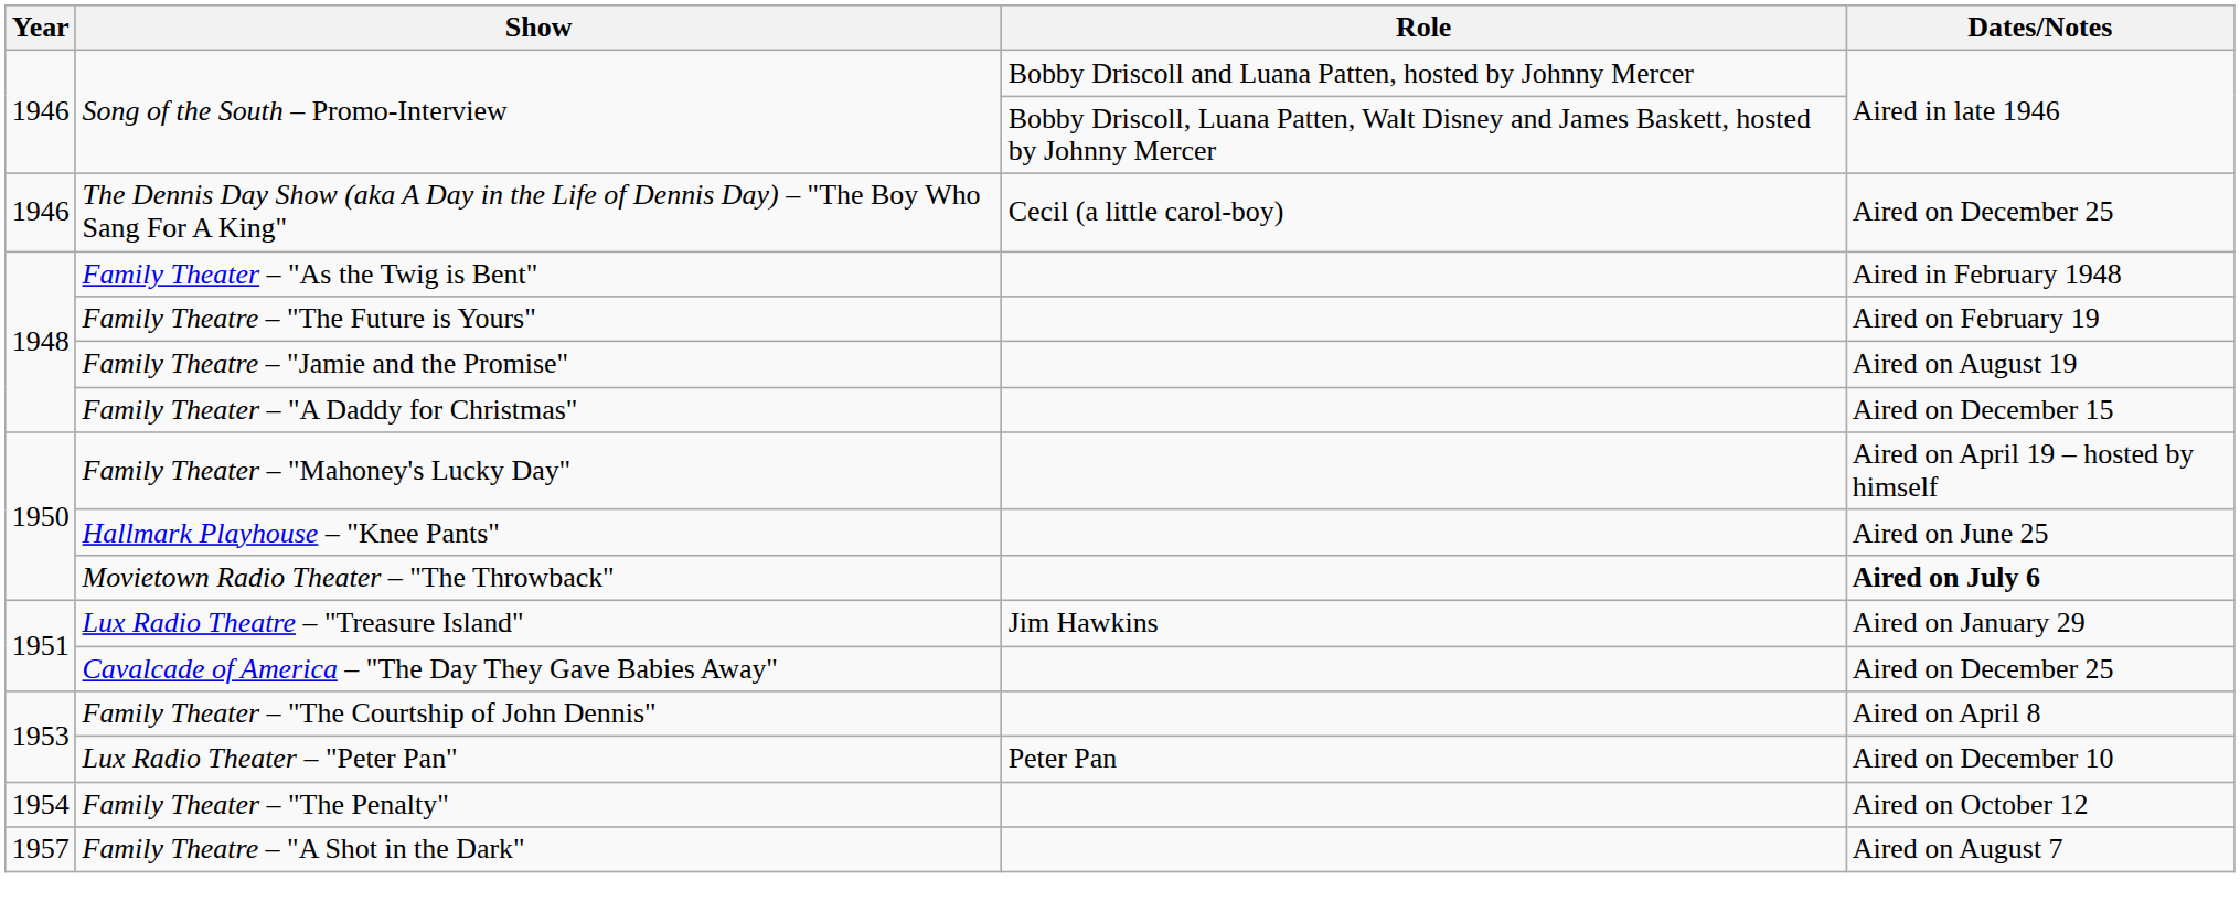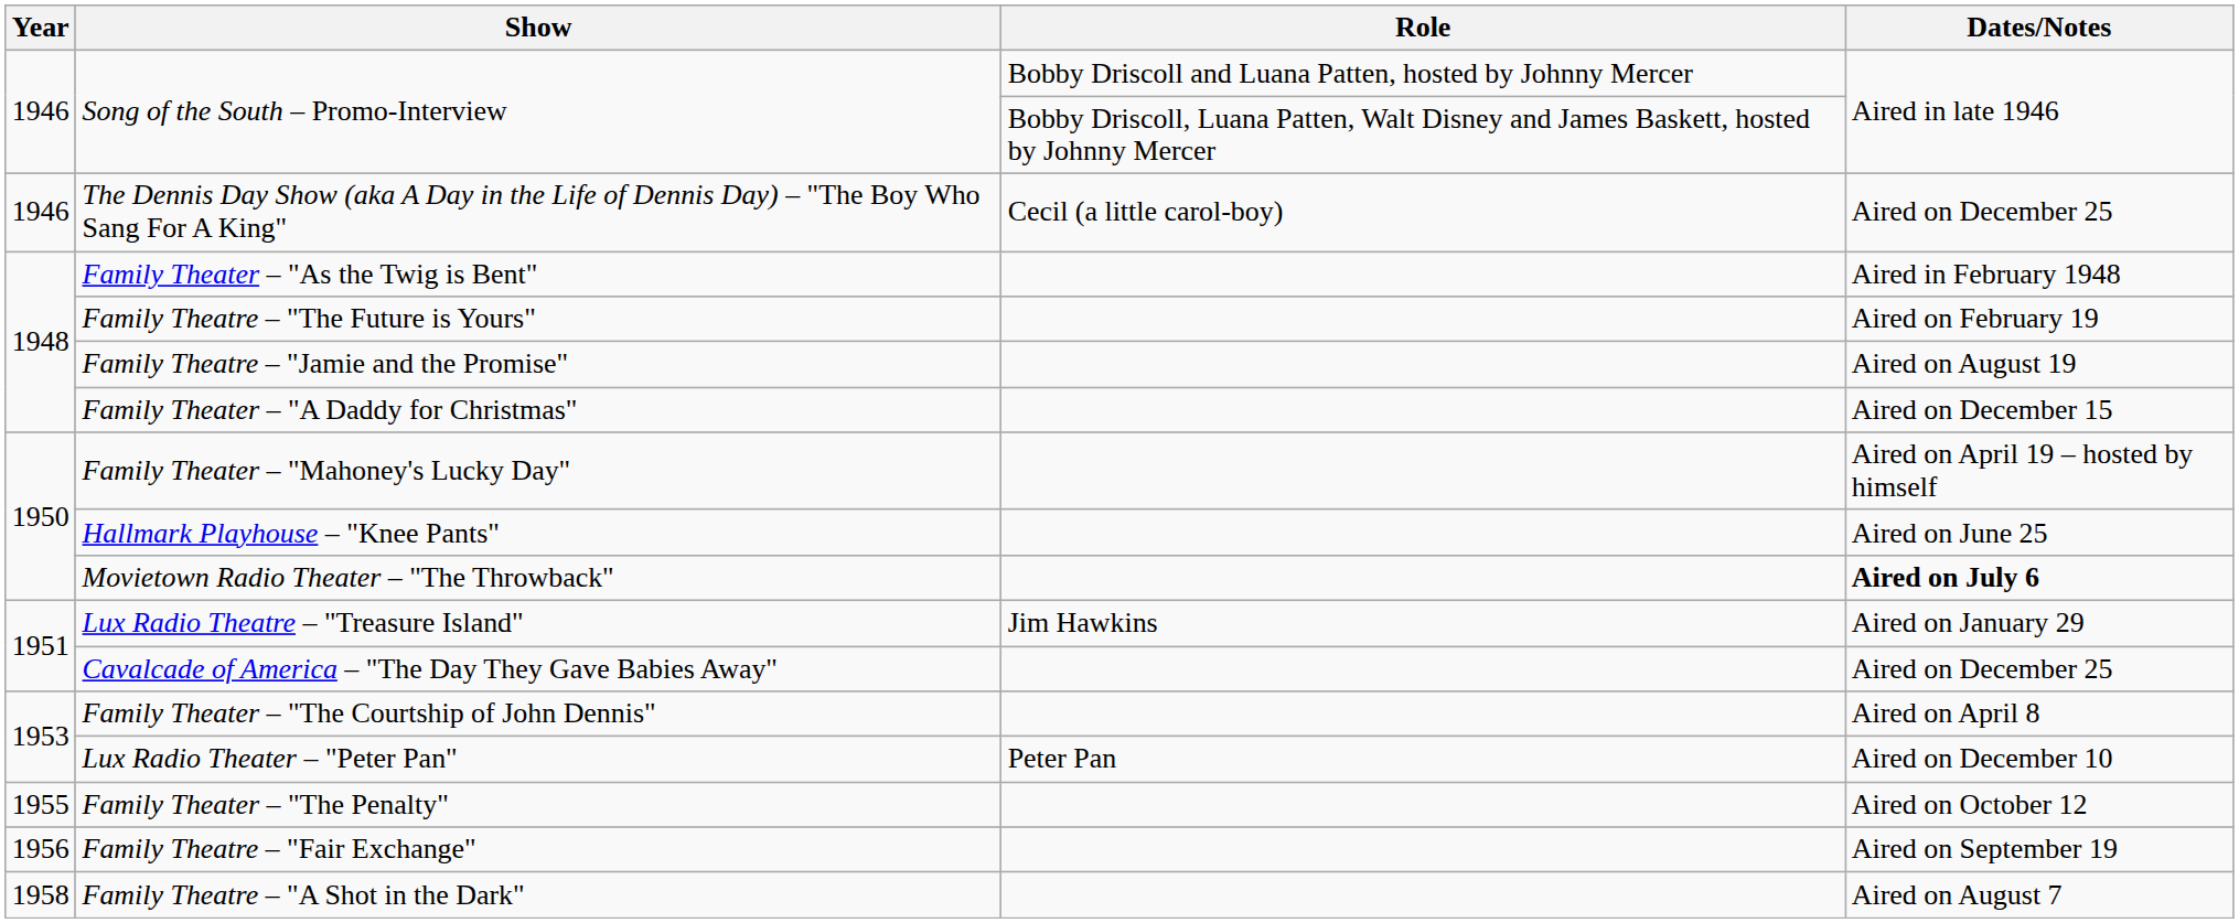 <table class="wikitable sortable">
 <tr>
 <th>Year</th>
 <th>Show</th>
 <th>Role</th>
 <th>Dates/Notes</th>
 </tr>
 <tr>
 <td rowspan="2">1946</td>
 <td rowspan="2"><em>Song of the South</em> – Promo-Interview</td>
 <td>Bobby Driscoll and Luana Patten, hosted by Johnny Mercer</td>
 <td rowspan="2">Aired in late 1946</td>
 </tr>
 <tr>
 <td>Bobby Driscoll, Luana Patten, Walt Disney and James Baskett, hosted by Johnny Mercer</td>
 </tr>
 <tr>
 <td>1946</td>
 <td><em>The Dennis Day Show (aka A Day in the Life of Dennis Day)</em> – "The Boy Who Sang For A King"</td>
 <td>Cecil (a little carol-boy)</td>
 <td>Aired on December 25</td>
 </tr>
 <tr>
 <td rowspan="4">1948</td>
 <td><em><a href='#'>Family Theater</a></em> – "As the Twig is Bent"</td>
 <td></td>
 <td>Aired in February 1948</td>
 </tr>
 <tr>
 <td><em>Family Theatre</em> – "The Future is Yours"</td>
 <td></td>
 <td>Aired on February 19</td>
 </tr>
 <tr>
 <td><em>Family Theatre</em> – "Jamie and the Promise"</td>
 <td></td>
 <td>Aired on August 19</td>
 </tr>
 <tr>
 <td><em>Family Theater</em> – "A Daddy for Christmas"</td>
 <td></td>
 <td>Aired on December 15</td>
 </tr>
 <tr>
 <td rowspan="3">1950</td>
 <td><em>Family Theater</em> – "Mahoney's Lucky Day"</td>
 <td></td>
 <td>Aired on April 19 – hosted by himself</td>
 </tr>
 <tr>
 <td><em><a href='#'>Hallmark Playhouse</a></em> – "Knee Pants"</td>
 <td></td>
 <td>Aired on June 25</td>
 </tr>
 <tr>
 <td><em>Movietown Radio Theater</em> – "The Throwback"</td>
 <td></td>
 <td><strong>Aired on July 6</strong></td>
 </tr>
 <tr>
 <td rowspan="2">1951</td>
 <td><em><a href='#'>Lux Radio Theatre</a></em> – "Treasure Island"</td>
 <td>Jim Hawkins</td>
 <td>Aired on January 29</td>
 </tr>
 <tr>
 <td><em><a href='#'>Cavalcade of America</a></em> – "The Day They Gave Babies Away"</td>
 <td></td>
 <td>Aired on December 25</td>
 </tr>
 <tr>
 <td rowspan="2">1953</td>
 <td><em>Family Theater</em> – "The Courtship of John Dennis"</td>
 <td></td>
 <td>Aired on April 8</td>
 </tr>
 <tr>
 <td><em>Lux Radio Theater</em> – "Peter Pan"</td>
 <td>Peter Pan</td>
 <td>Aired on December 10</td>
 </tr>
 <tr>
-<td>1954</td>
+<td>1955</td>
 <td><em>Family Theater</em> – "The Penalty"</td>
 <td></td>
 <td>Aired on October 12</td>
 </tr>
 <tr>
-<td>1957</td>
+<td>1956</td>
+<td><em>Family Theatre</em> – "Fair Exchange"</td>
+<td></td>
+<td>Aired on September 19</td>
+</tr>
+<tr>
+<td>1958</td>
 <td><em>Family Theatre</em> – "A Shot in the Dark"</td>
 <td></td>
 <td>Aired on August 7</td>
 </tr>
 </table>
